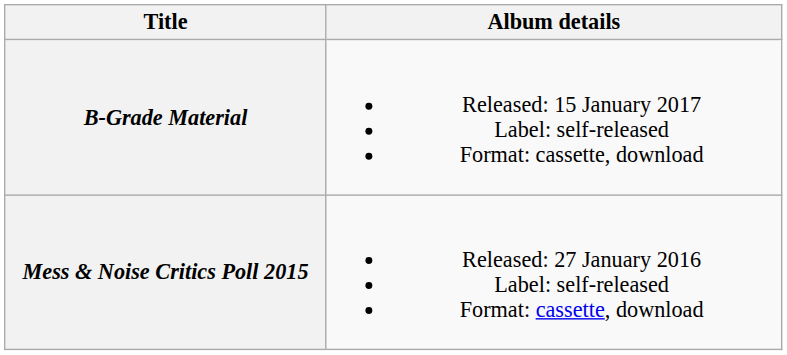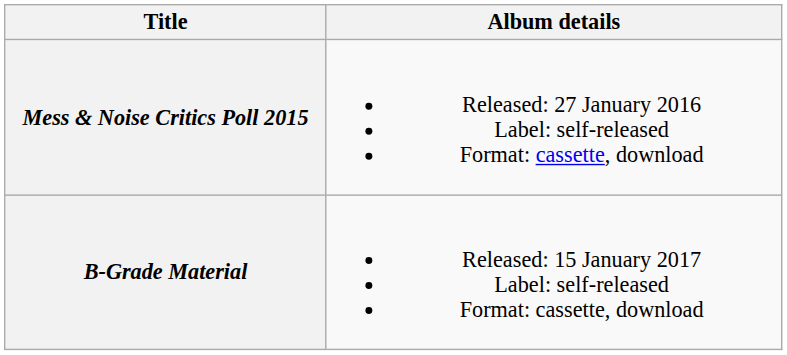 <table class="wikitable plainrowheaders" style="text-align:center;">
 <tr>
 <th scope="col" style="width:14em;">Title</th>
 <th scope="col" style="width:20em;">Album details</th>
 </tr>
 <tr>
+<th scope="row"><em>Mess & Noise Critics Poll 2015</em></th>
+<td><br><ul><li>Released: 27 January 2016</li><li>Label: self-released</li><li>Format: <a href='#'>cassette</a>, download</li></ul></td>
+</tr>
+<tr>
 <th scope="row"><em>B-Grade Material</em></th>
 <td><br><ul><li>Released: 15 January 2017</li><li>Label: self-released</li><li>Format: cassette, download</li></ul></td>
 </tr>
-<tr>
-<th scope="row"><em>Mess & Noise Critics Poll 2015</em></th>
-<td><br><ul><li>Released: 27 January 2016</li><li>Label: self-released</li><li>Format: <a href='#'>cassette</a>, download</li></ul></td>
-</tr>
 </table>
